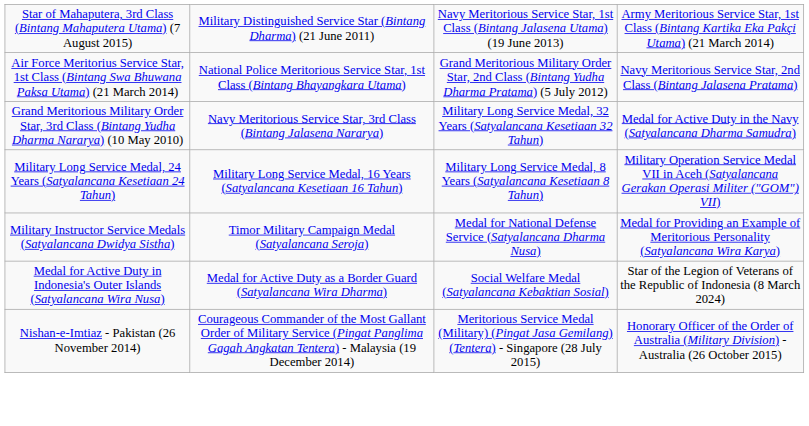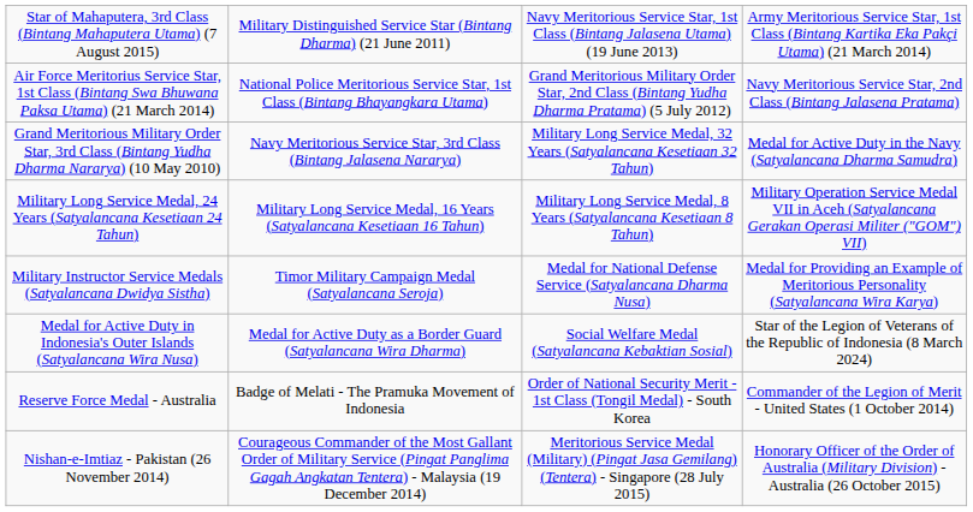 <table class="wikitable" width="80%" style="margin:1em auto; text-align:center;">
 <tr>
 <td colspan="1"><a href='#'>Star of Mahaputera, 3rd Class (<em>Bintang Mahaputera Utama</em>)</a> (7 August 2015)</td>
 <td colspan="1"><a href='#'>Military Distinguished Service Star (<em>Bintang Dharma</em>)</a> (21 June 2011)</td>
 <td colspan="1"><a href='#'>Navy Meritorious Service Star, 1st Class (<em>Bintang Jalasena Utama</em>)</a> (19 June 2013)</td>
 <td colspan="1"><a href='#'>Army Meritorious Service Star, 1st Class (<em>Bintang Kartika Eka Pakçi Utama</em>)</a> (21 March 2014)</td>
 </tr>
 <tr>
 <td colspan="1"><a href='#'>Air Force Meritorius Service Star, 1st Class (<em>Bintang Swa Bhuwana Paksa Utama</em>)</a> (21 March 2014)</td>
 <td colspan="1"><a href='#'>National Police Meritorious Service Star, 1st Class (<em>Bintang Bhayangkara Utama</em>)</a></td>
 <td colspan="1"><a href='#'>Grand Meritorious Military Order Star, 2nd Class (<em>Bintang Yudha Dharma Pratama</em>)</a> (5 July 2012)</td>
 <td colspan="1"><a href='#'>Navy Meritorious Service Star, 2nd Class (<em>Bintang Jalasena Pratama</em>)</a></td>
 </tr>
 <tr>
 <td colspan="1"><a href='#'>Grand Meritorious Military Order Star, 3rd Class (<em>Bintang Yudha Dharma Nararya</em>)</a> (10 May 2010)</td>
 <td colspan="1"><a href='#'>Navy Meritorious Service Star, 3rd Class (<em>Bintang Jalasena Nararya</em>)</a></td>
 <td colspan="1"><a href='#'>Military Long Service Medal, 32 Years (<em>Satyalancana Kesetiaan 32 Tahun</em>)</a></td>
 <td colspan="1"><a href='#'>Medal for Active Duty in the Navy (<em>Satyalancana Dharma Samudra</em>)</a></td>
 </tr>
 <tr>
 <td colspan="1"><a href='#'>Military Long Service Medal, 24 Years (<em>Satyalancana Kesetiaan 24 Tahun</em>)</a></td>
 <td colspan="1"><a href='#'>Military Long Service Medal, 16 Years (<em>Satyalancana Kesetiaan 16 Tahun</em>)</a></td>
 <td colspan="1"><a href='#'>Military Long Service Medal, 8 Years (<em>Satyalancana Kesetiaan 8 Tahun</em>)</a></td>
 <td colspan="1"><a href='#'>Military Operation Service Medal VII in Aceh (<em>Satyalancana Gerakan Operasi Militer ("GOM") VII</em>)</a></td>
 </tr>
 <tr>
 <td colspan="1"><a href='#'>Military Instructor Service Medals (<em>Satyalancana Dwidya Sistha</em>)</a></td>
 <td colspan="1"><a href='#'>Timor Military Campaign Medal (<em>Satyalancana Seroja</em>)</a></td>
 <td colspan="1"><a href='#'>Medal for National Defense Service (<em>Satyalancana Dharma Nusa</em>)</a></td>
 <td colspan="1"><a href='#'>Medal for Providing an Example of Meritorious Personality (<em>Satyalancana Wira Karya</em>)</a></td>
 </tr>
 <tr>
 <td colspan="1"><a href='#'>Medal for Active Duty in Indonesia's Outer Islands (<em>Satyalancana Wira Nusa</em>)</a></td>
 <td colspan="1"><a href='#'>Medal for Active Duty as a Border Guard (<em>Satyalancana Wira Dharma</em>)</a></td>
 <td colspan="1"><a href='#'>Social Welfare Medal (<em>Satyalancana Kebaktian Sosial</em>)</a></td>
 <td colspan="1">Star of the Legion of Veterans of the Republic of Indonesia (8 March 2024)</td>
 </tr>
 <tr>
+<td colspan="1"><a href='#'>Reserve Force Medal</a> - Australia</td>
+<td colspan="1">Badge of Melati - The Pramuka Movement of Indonesia</td>
+<td colspan="1"><a href='#'>Order of National Security Merit - 1st Class (Tongil Medal)</a> - South Korea</td>
+<td colspan="1"><a href='#'>Commander of the Legion of Merit</a> - United States (1 October 2014)</td>
+</tr>
+<tr>
 <td colspan="1"><a href='#'>Nishan-e-Imtiaz</a> - Pakistan (26 November 2014)</td>
 <td colspan="1"><a href='#'>Courageous Commander of the Most Gallant Order of Military Service (<em>Pingat Panglima Gagah Angkatan Tentera</em>)</a> - Malaysia (19 December 2014)</td>
 <td colspan="1"><a href='#'>Meritorious Service Medal (Military) (<em>Pingat Jasa Gemilang</em>) (<em>Tentera</em>)</a> - Singapore (28 July 2015)</td>
 <td colspan="1"><a href='#'>Honorary Officer of the Order of Australia (<em>Military Division</em>)</a> - Australia (26 October 2015)</td>
 </tr>
 </table>
